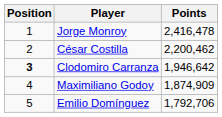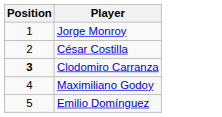 <table class=wikitable>
 <tr>
 <th>Position</th>
 <th>Player</th>
-<th>Points</th>
 </tr>
 <tr>
 <td align=center>1</td>
 <td> <a href='#'>Jorge Monroy</a></td>
-<td align=center>2,416,478</td>
 </tr>
 <tr>
 <td align=center>2</td>
 <td> <a href='#'>César Costilla</a></td>
-<td align=center>2,200,462</td>
 </tr>
 <tr>
 <td align=center><strong>3</strong></td>
 <td> <a href='#'>Clodomiro Carranza</a></td>
-<td align=center>1,946,642</td>
 </tr>
 <tr>
 <td align=center>4</td>
 <td> <a href='#'>Maximiliano Godoy</a></td>
-<td align=center>1,874,909</td>
 </tr>
 <tr>
 <td align=center>5</td>
 <td> <a href='#'>Emilio Domínguez</a></td>
-<td align=center>1,792,706</td>
 </tr>
 </table>
